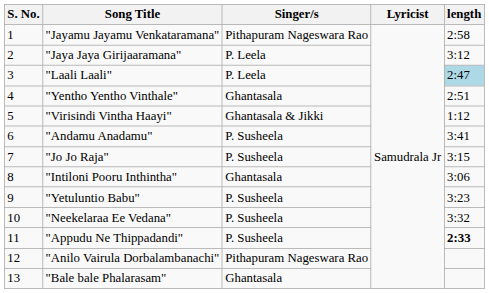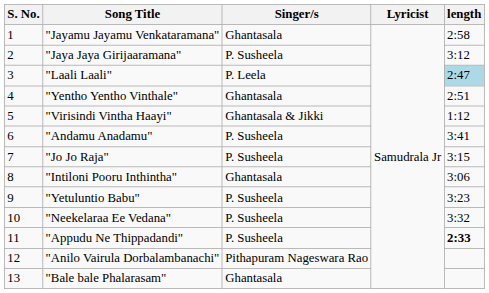 <table class="wikitable">
 <tr>
 <th>S. No.</th>
 <th>Song Title</th>
 <th>Singer/s</th>
 <th>Lyricist</th>
 <th>length</th>
 </tr>
 <tr>
 <td>1</td>
 <td>"Jayamu Jayamu Venkataramana"</td>
-<td>Pithapuram Nageswara Rao</td>
+<td>Ghantasala</td>
 <td rowspan=13>Samudrala Jr</td>
 <td>2:58</td>
 </tr>
 <tr>
 <td>2</td>
 <td>"Jaya Jaya Girijaaramana"</td>
-<td>P. Leela</td>
+<td>P. Susheela</td>
 <td>3:12</td>
 </tr>
 <tr>
 <td>3</td>
 <td>"Laali Laali"</td>
 <td>P. Leela</td>
 <td style="background: lightblue;">2:47</td>
 </tr>
 <tr>
 <td>4</td>
 <td>"Yentho Yentho Vinthale"</td>
 <td>Ghantasala</td>
 <td>2:51</td>
 </tr>
 <tr>
 <td>5</td>
 <td>"Virisindi Vintha Haayi"</td>
 <td>Ghantasala & Jikki</td>
 <td>1:12</td>
 </tr>
 <tr>
 <td>6</td>
 <td>"Andamu Anadamu"</td>
 <td>P. Susheela</td>
 <td>3:41</td>
 </tr>
 <tr>
 <td>7</td>
 <td>"Jo Jo Raja"</td>
 <td>P. Susheela</td>
 <td>3:15</td>
 </tr>
 <tr>
 <td>8</td>
 <td>"Intiloni Pooru Inthintha"</td>
 <td>Ghantasala</td>
 <td>3:06</td>
 </tr>
 <tr>
 <td>9</td>
 <td>"Yetuluntio Babu"</td>
 <td>P. Susheela</td>
 <td>3:23</td>
 </tr>
 <tr>
 <td>10</td>
 <td>"Neekelaraa Ee Vedana"</td>
 <td>P. Susheela</td>
 <td>3:32</td>
 </tr>
 <tr>
 <td>11</td>
 <td>"Appudu Ne Thippadandi"</td>
 <td>P. Susheela</td>
 <td><strong>2:33</strong></td>
 </tr>
 <tr>
 <td>12</td>
 <td>"Anilo Vairula Dorbalambanachi"</td>
 <td>Pithapuram Nageswara Rao</td>
 <td></td>
 </tr>
 <tr>
 <td>13</td>
 <td>"Bale bale Phalarasam"</td>
 <td>Ghantasala</td>
 <td></td>
 </tr>
 </table>
